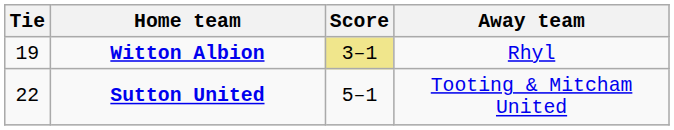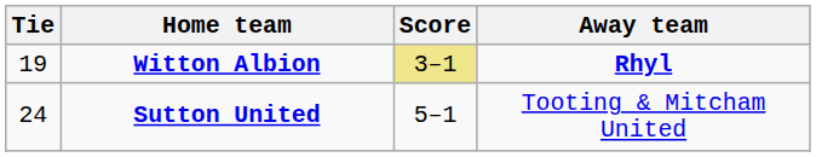 <table class="wikitable" style="text-align:center;">
 <tr>
 <th width=20>Tie</th>
 <th width=175>Home team</th>
 <th width=20>Score</th>
 <th width=175>Away team</th>
 </tr>
 <tr>
 <td>19</td>
 <td><strong><a href='#'>Witton Albion</a></strong></td>
 <td style="background: khaki;">3–1</td>
-<td><a href='#'>Rhyl</a></td>
+<td><strong><a href='#'>Rhyl</a></strong></td>
 </tr>
 <tr>
-<td>22</td>
+<td>24</td>
 <td><strong><a href='#'>Sutton United</a></strong></td>
 <td>5–1</td>
 <td><a href='#'>Tooting & Mitcham United</a></td>
 </tr>
 </table>
